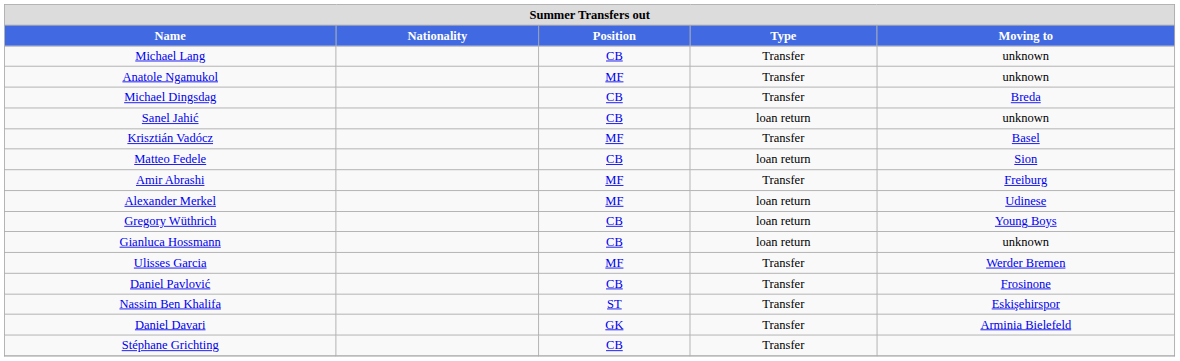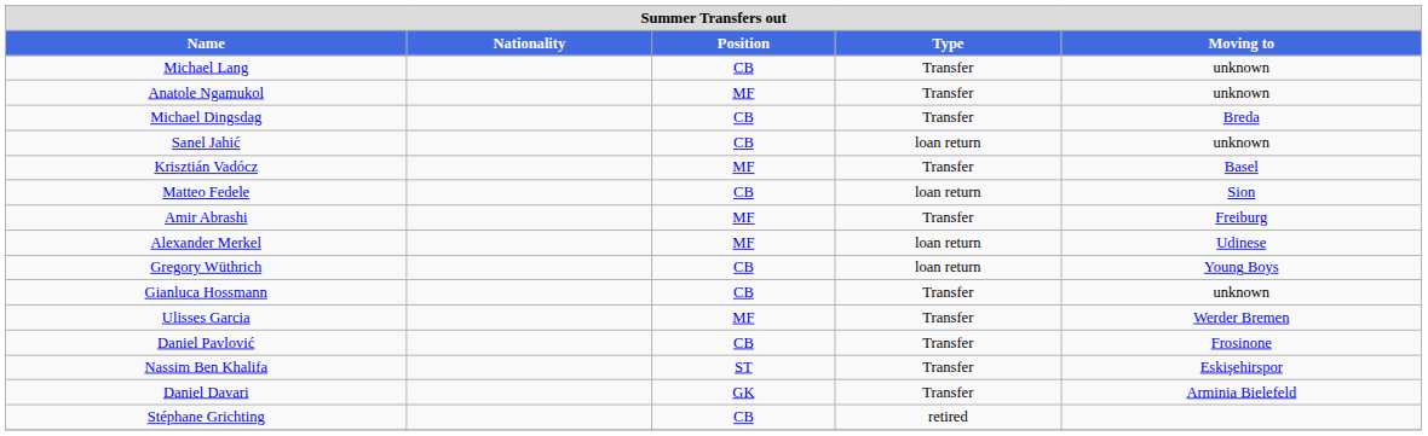 <table class="wikitable"  style="text-align:center; font-size:90%; width:85%;">
 <tr>
 <th colspan="11"  style="background:#dcdcdc; text-align:center;">Summer Transfers out</th>
 </tr>
 <tr>
 <th style="background:#4169E1; color:white; text-align:center;">Name</th>
 <th style="background:#4169E1; color:white; text-align:center;">Nationality</th>
 <th style="background:#4169E1; color:white; text-align:center;">Position</th>
 <th style="background:#4169E1; color:white; text-align:center;">Type</th>
 <th style="background:#4169E1; color:white; text-align:center;">Moving to</th>
 </tr>
 <tr>
 <td><a href='#'>Michael Lang</a></td>
 <td></td>
 <td><a href='#'>CB</a></td>
 <td>Transfer</td>
 <td>unknown</td>
 </tr>
 <tr>
 <td><a href='#'>Anatole Ngamukol</a></td>
 <td></td>
 <td><a href='#'>MF</a></td>
 <td>Transfer</td>
 <td>unknown</td>
 </tr>
 <tr>
 <td><a href='#'>Michael Dingsdag</a></td>
 <td></td>
 <td><a href='#'>CB</a></td>
 <td>Transfer</td>
 <td> <a href='#'>Breda</a></td>
 </tr>
 <tr>
 <td><a href='#'>Sanel Jahić</a></td>
 <td> </td>
 <td><a href='#'>CB</a></td>
 <td>loan return</td>
 <td>unknown</td>
 </tr>
 <tr>
 <td><a href='#'>Krisztián Vadócz</a></td>
 <td></td>
 <td><a href='#'>MF</a></td>
 <td>Transfer</td>
 <td> <a href='#'>Basel</a></td>
 </tr>
 <tr>
 <td><a href='#'>Matteo Fedele</a></td>
 <td></td>
 <td><a href='#'>CB</a></td>
 <td>loan return</td>
 <td> <a href='#'>Sion</a></td>
 </tr>
 <tr>
 <td><a href='#'>Amir Abrashi</a></td>
 <td> </td>
 <td><a href='#'>MF</a></td>
 <td>Transfer</td>
 <td> <a href='#'>Freiburg</a></td>
 </tr>
 <tr>
 <td><a href='#'>Alexander Merkel</a></td>
 <td></td>
 <td><a href='#'>MF</a></td>
 <td>loan return</td>
 <td> <a href='#'>Udinese</a></td>
 </tr>
 <tr>
 <td><a href='#'>Gregory Wüthrich</a></td>
 <td></td>
 <td><a href='#'>CB</a></td>
 <td>loan return</td>
 <td> <a href='#'>Young Boys</a></td>
 </tr>
 <tr>
 <td><a href='#'>Gianluca Hossmann</a></td>
 <td></td>
 <td><a href='#'>CB</a></td>
-<td>loan return</td>
+<td>Transfer</td>
 <td>unknown</td>
 </tr>
 <tr>
 <td><a href='#'>Ulisses Garcia</a></td>
 <td> </td>
 <td><a href='#'>MF</a></td>
 <td>Transfer</td>
 <td> <a href='#'>Werder Bremen</a></td>
 </tr>
 <tr>
 <td><a href='#'>Daniel Pavlović</a></td>
 <td> </td>
 <td><a href='#'>CB</a></td>
 <td>Transfer</td>
 <td> <a href='#'>Frosinone</a></td>
 </tr>
 <tr>
 <td><a href='#'>Nassim Ben Khalifa</a></td>
 <td> </td>
 <td><a href='#'>ST</a></td>
 <td>Transfer</td>
 <td> <a href='#'>Eskişehirspor</a></td>
 </tr>
 <tr>
 <td><a href='#'>Daniel Davari</a></td>
 <td> </td>
 <td><a href='#'>GK</a></td>
 <td>Transfer</td>
 <td> <a href='#'>Arminia Bielefeld</a></td>
 </tr>
 <tr>
 <td><a href='#'>Stéphane Grichting</a></td>
 <td></td>
 <td><a href='#'>CB</a></td>
-<td>Transfer</td>
+<td>retired</td>
 <td></td>
 </tr>
 <tr>
 </tr>
 </table>
